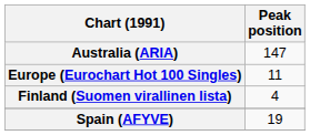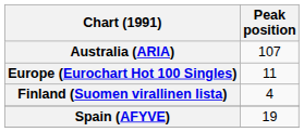 <table class="wikitable sortable plainrowheaders" style="text-align:center">
 <tr>
 <th scope="col">Chart (1991)</th>
 <th scope="col">Peak<br>position</th>
 </tr>
 <tr>
 <th scope="row">Australia (<a href='#'>ARIA</a>)</th>
-<td>147</td>
+<td>107</td>
 </tr>
 <tr>
 <th scope="row">Europe (<a href='#'>Eurochart Hot 100 Singles</a>)</th>
 <td>11</td>
 </tr>
 <tr>
 <th scope="row">Finland (<a href='#'>Suomen virallinen lista</a>)</th>
 <td>4</td>
 </tr>
 <tr>
 </tr>
 <tr>
 </tr>
 <tr>
 <th scope="row">Spain (<a href='#'>AFYVE</a>)</th>
 <td>19</td>
 </tr>
 <tr>
 </tr>
 <tr>
 </tr>
 </table>
